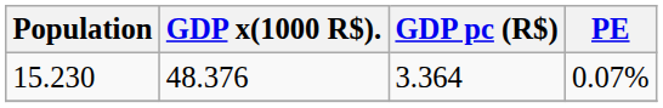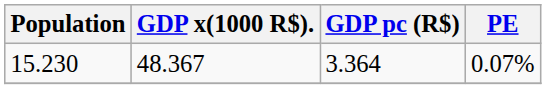 <table class="wikitable">
 <tr>
 <th>Population</th>
 <th><a href='#'>GDP</a> x(1000 R$).</th>
 <th><a href='#'>GDP pc</a> (R$)</th>
 <th><a href='#'>PE</a></th>
 </tr>
 <tr>
 <td>15.230</td>
-<td>48.376</td>
+<td>48.367</td>
 <td>3.364</td>
 <td>0.07%</td>
 </tr>
 <tr>
 </tr>
 </table>
